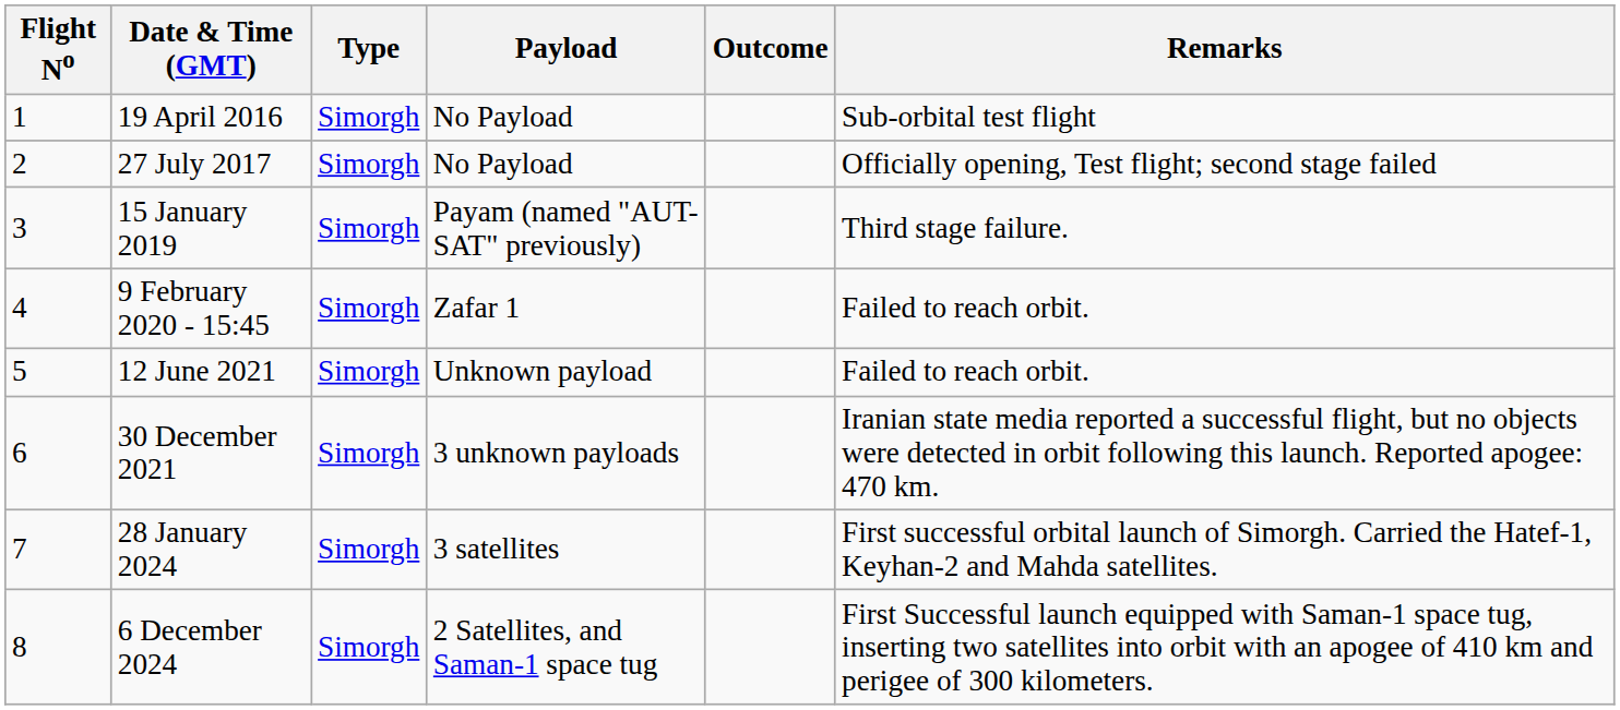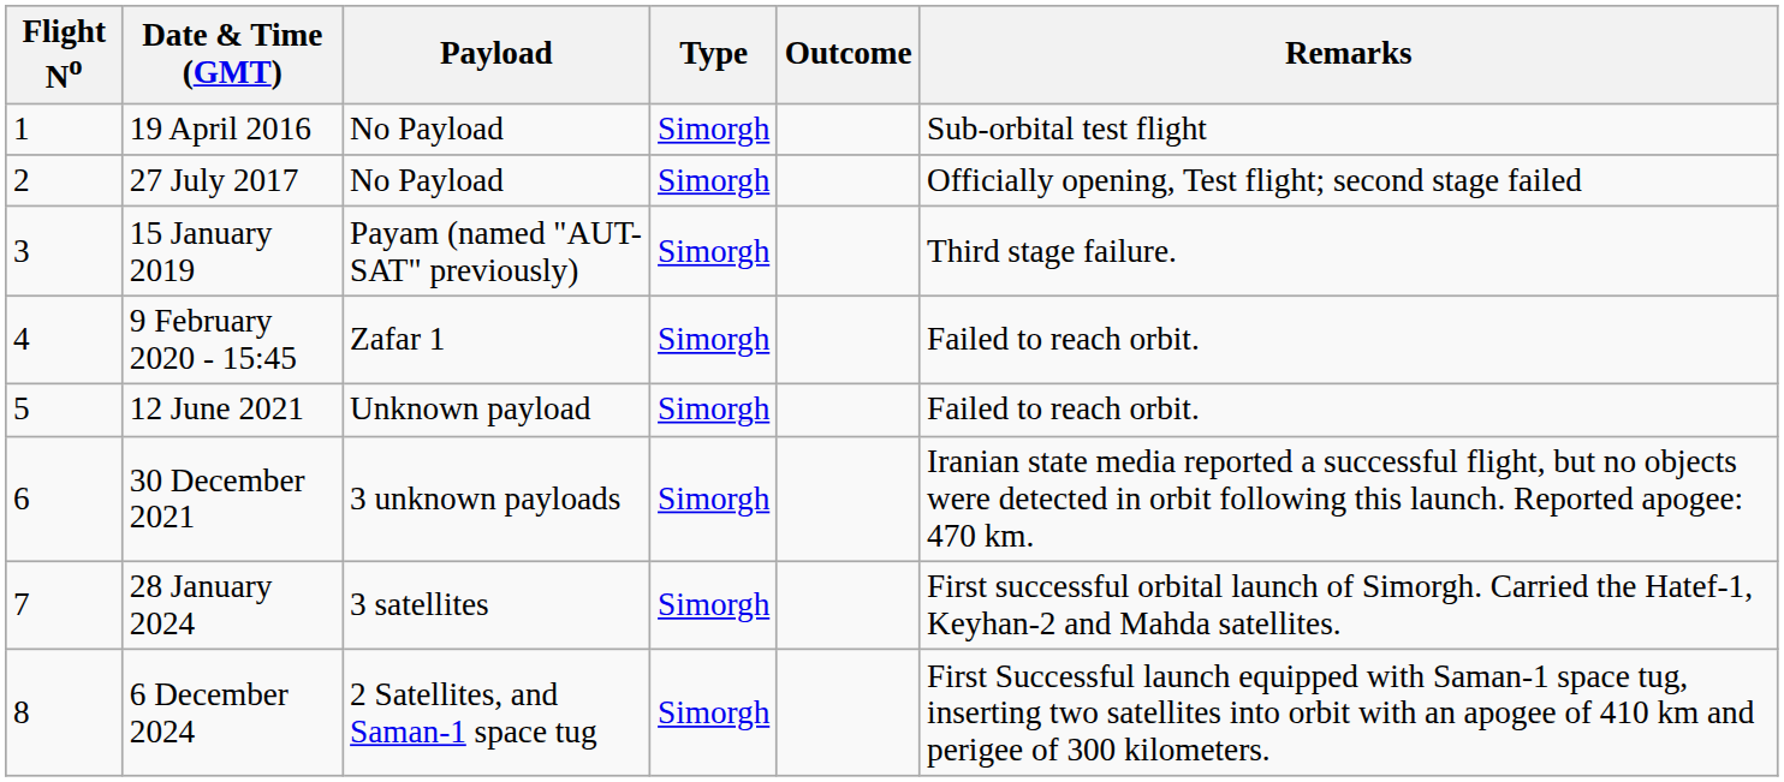 <table class="wikitable">
 <tr>
 <th>Flight N<sup>o</sup></th>
 <th>Date & Time (<a href='#'>GMT</a>)</th>
+<th>Payload</th>
 <th>Type</th>
-<th>Payload</th>
 <th>Outcome</th>
 <th>Remarks</th>
 </tr>
 <tr>
 <td>1</td>
 <td>19 April 2016</td>
+<td>No Payload</td>
 <td><a href='#'>Simorgh</a></td>
-<td>No Payload</td>
 <td></td>
 <td>Sub-orbital test flight</td>
 </tr>
 <tr>
 <td>2</td>
 <td>27 July 2017</td>
+<td>No Payload</td>
 <td><a href='#'>Simorgh</a></td>
-<td>No Payload</td>
 <td></td>
 <td>Officially opening, Test flight; second stage failed</td>
 </tr>
 <tr>
 <td>3</td>
 <td>15 January 2019</td>
+<td>Payam (named "AUT-SAT" previously)</td>
 <td><a href='#'>Simorgh</a></td>
-<td>Payam (named "AUT-SAT" previously)</td>
 <td></td>
 <td>Third stage failure.</td>
 </tr>
 <tr>
 <td>4</td>
 <td>9 February 2020 - 15:45</td>
+<td>Zafar 1</td>
 <td Simorgh><a href='#'>Simorgh</a></td>
-<td>Zafar 1</td>
 <td></td>
 <td>Failed to reach orbit.</td>
 </tr>
 <tr>
 <td>5</td>
 <td>12 June 2021</td>
+<td>Unknown payload</td>
 <td Simorgh><a href='#'>Simorgh</a></td>
-<td>Unknown payload</td>
 <td></td>
 <td>Failed to reach orbit.</td>
 </tr>
 <tr>
 <td>6</td>
 <td>30 December 2021</td>
+<td>3 unknown payloads</td>
 <td Simorgh><a href='#'>Simorgh</a></td>
-<td>3 unknown payloads</td>
 <td></td>
 <td>Iranian state media reported a successful flight, but no objects were detected in orbit following this launch. Reported apogee: 470 km.</td>
 </tr>
 <tr>
 <td>7</td>
 <td>28 January 2024</td>
+<td>3 satellites</td>
 <td Simorgh><a href='#'>Simorgh</a></td>
-<td>3 satellites</td>
 <td></td>
 <td>First successful orbital launch of Simorgh. Carried the Hatef-1, Keyhan-2 and Mahda satellites.</td>
 </tr>
 <tr>
 <td>8</td>
 <td>6 December 2024</td>
+<td>2 Satellites, and <a href='#'>Saman-1</a> space tug</td>
 <td><a href='#'>Simorgh</a></td>
-<td>2 Satellites, and <a href='#'>Saman-1</a> space tug</td>
 <td></td>
 <td>First Successful launch equipped with Saman-1 space tug, inserting two satellites into orbit with an apogee of 410 km and perigee of 300 kilometers.</td>
 </tr>
 </table>
